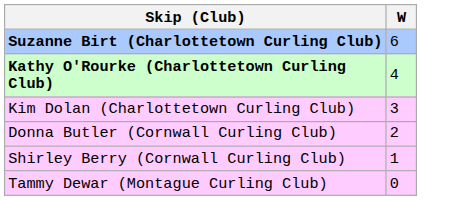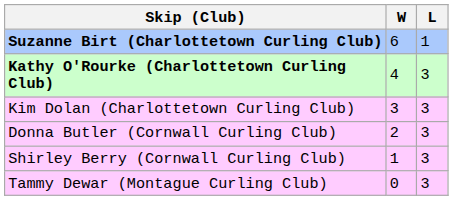 <table class="wikitable">
 <tr>
 <th bgcolor="#efefef" width="320">Skip (Club)</th>
 <th bgcolor="#efefef" width="20">W</th>
+<th bgcolor="#efefef" width="20">L</th>
 </tr>
 <tr bgcolor="#aac9fc">
 <td><strong>Suzanne Birt (Charlottetown Curling Club)</strong></td>
 <td>6</td>
+<td>1</td>
 </tr>
 <tr bgcolor="#ccffcc">
 <td><strong>Kathy O'Rourke (Charlottetown Curling Club)</strong></td>
 <td>4</td>
+<td>3</td>
 </tr>
 <tr bgcolor="#ffccff">
 <td>Kim Dolan (Charlottetown Curling Club)</td>
+<td>3</td>
 <td>3</td>
 </tr>
 <tr bgcolor="#ffccff">
 <td>Donna Butler (Cornwall Curling Club)</td>
 <td>2</td>
+<td>3</td>
 </tr>
 <tr bgcolor="#ffccff">
 <td>Shirley Berry (Cornwall Curling Club)</td>
 <td>1</td>
+<td>3</td>
 </tr>
 <tr bgcolor="#ffccff">
 <td>Tammy Dewar (Montague Curling Club)</td>
 <td>0</td>
+<td>3</td>
 </tr>
 </table>
